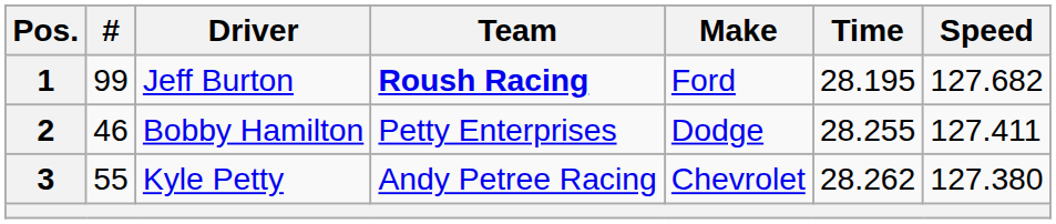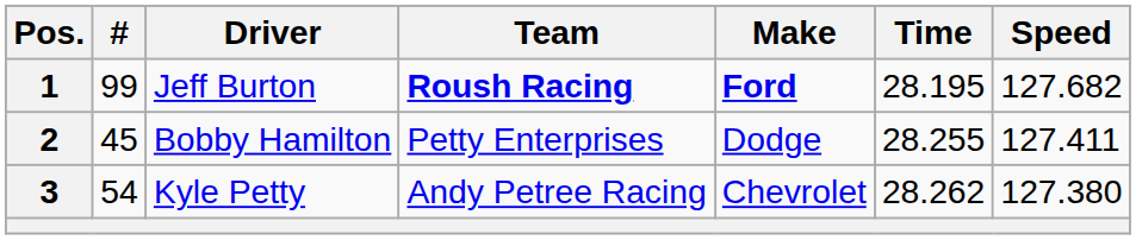 <table class="wikitable" style="font-size:95%">
 <tr>
 <th>Pos.</th>
 <th>#</th>
 <th>Driver</th>
 <th>Team</th>
 <th>Make</th>
 <th>Time</th>
 <th>Speed</th>
 </tr>
 <tr>
 <th>1</th>
 <td>99</td>
 <td><a href='#'>Jeff Burton</a></td>
 <td><strong><a href='#'>Roush Racing</a></strong></td>
-<td><a href='#'>Ford</a></td>
+<td><strong><a href='#'>Ford</a></strong></td>
 <td>28.195</td>
 <td>127.682</td>
 </tr>
 <tr>
 <th>2</th>
-<td>46</td>
+<td>45</td>
 <td><a href='#'>Bobby Hamilton</a></td>
 <td><a href='#'>Petty Enterprises</a></td>
 <td><a href='#'>Dodge</a></td>
 <td>28.255</td>
 <td>127.411</td>
 </tr>
 <tr>
 <th>3</th>
-<td>55</td>
+<td>54</td>
 <td><a href='#'>Kyle Petty</a></td>
 <td><a href='#'>Andy Petree Racing</a></td>
 <td><a href='#'>Chevrolet</a></td>
 <td>28.262</td>
 <td>127.380</td>
 </tr>
 <tr>
 <th colspan="7"></th>
 </tr>
 </table>
